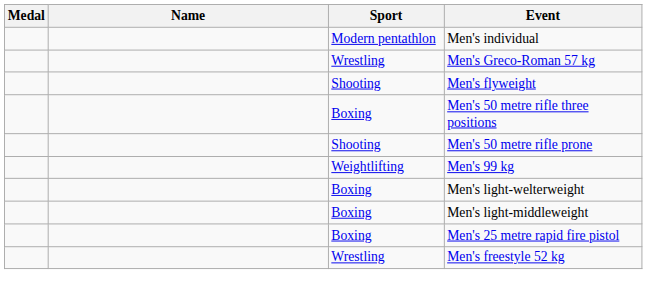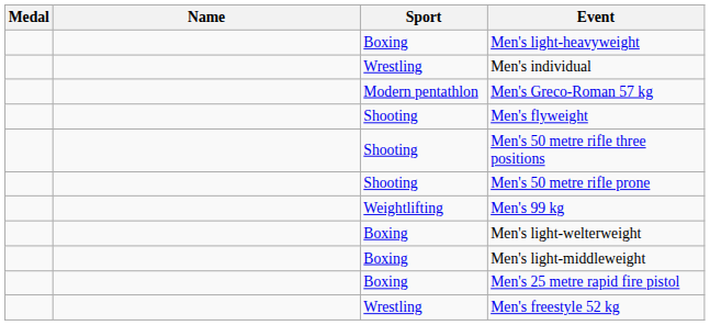 <table class="wikitable sortable"  style="font-size:90%">
 <tr>
 <th>Medal</th>
 <th style="width:20em">Name</th>
 <th style="width:8em">Sport</th>
 <th style="width:14em">Event</th>
 </tr>
 <tr>
 <td></td>
 <td></td>
-<td><a href='#'>Modern pentathlon</a></td>
+<td><a href='#'>Boxing</a></td>
+<td><a href='#'>Men's light-heavyweight</a></td>
+</tr>
+<tr>
+<td></td>
+<td></td>
+<td><a href='#'>Wrestling</a></td>
 <td>Men's individual</td>
 </tr>
 <tr>
 <td></td>
 <td></td>
-<td><a href='#'>Wrestling</a></td>
+<td><a href='#'>Modern pentathlon</a></td>
 <td><a href='#'>Men's Greco-Roman 57 kg</a></td>
 </tr>
 <tr>
 <td></td>
 <td></td>
 <td><a href='#'>Shooting</a></td>
 <td><a href='#'>Men's flyweight</a></td>
 </tr>
 <tr>
 <td></td>
 <td></td>
-<td><a href='#'>Boxing</a></td>
+<td><a href='#'>Shooting</a></td>
 <td><a href='#'>Men's 50 metre rifle three positions</a></td>
 </tr>
 <tr>
 <td></td>
 <td></td>
 <td><a href='#'>Shooting</a></td>
 <td><a href='#'>Men's 50 metre rifle prone</a></td>
 </tr>
 <tr>
 <td></td>
 <td></td>
 <td><a href='#'>Weightlifting</a></td>
 <td><a href='#'>Men's 99 kg</a></td>
 </tr>
 <tr>
 <td></td>
 <td></td>
 <td><a href='#'>Boxing</a></td>
 <td>Men's light-welterweight</td>
 </tr>
 <tr>
 <td></td>
 <td></td>
 <td><a href='#'>Boxing</a></td>
 <td>Men's light-middleweight</td>
 </tr>
 <tr>
 <td></td>
 <td></td>
 <td><a href='#'>Boxing</a></td>
 <td><a href='#'>Men's 25 metre rapid fire pistol</a></td>
 </tr>
 <tr>
 <td></td>
 <td></td>
 <td><a href='#'>Wrestling</a></td>
 <td><a href='#'>Men's freestyle 52 kg</a></td>
 </tr>
 </table>
